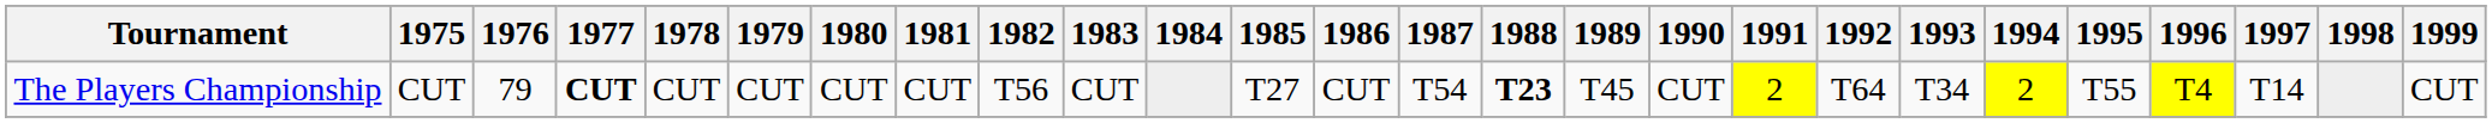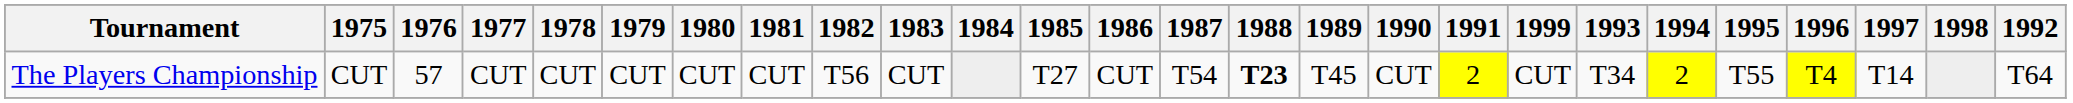 <table class="wikitable" style="font-size:95%;text-align:center;">
 <tr>
 <th>Tournament</th>
 <th>1975</th>
 <th>1976</th>
 <th>1977</th>
 <th>1978</th>
 <th>1979</th>
 <th>1980</th>
 <th>1981</th>
 <th>1982</th>
 <th>1983</th>
 <th>1984</th>
 <th>1985</th>
 <th>1986</th>
 <th>1987</th>
 <th>1988</th>
 <th>1989</th>
 <th>1990</th>
 <th>1991</th>
-<th>1992</th>
+<th>1999</th>
 <th>1993</th>
 <th>1994</th>
 <th>1995</th>
 <th>1996</th>
 <th>1997</th>
 <th>1998</th>
-<th>1999</th>
+<th>1992</th>
 </tr>
 <tr>
 <td align=left><a href='#'>The Players Championship</a></td>
 <td>CUT</td>
-<td>79</td>
-<td><strong>CUT</strong></td>
+<td>57</td>
+<td>CUT</td>
 <td>CUT</td>
 <td>CUT</td>
 <td>CUT</td>
 <td>CUT</td>
 <td>T56</td>
 <td>CUT</td>
 <td style="background:#eeeeee;"></td>
 <td>T27</td>
 <td>CUT</td>
 <td>T54</td>
 <td><strong>T23</strong></td>
 <td>T45</td>
 <td>CUT</td>
 <td style="background:yellow;">2</td>
-<td>T64</td>
+<td>CUT</td>
 <td>T34</td>
 <td style="background:yellow;">2</td>
 <td>T55</td>
 <td style="background:yellow;">T4</td>
 <td>T14</td>
 <td style="background:#eeeeee;"></td>
-<td>CUT</td>
+<td>T64</td>
 </tr>
 </table>
